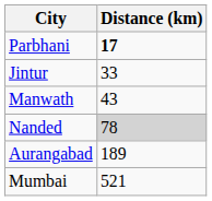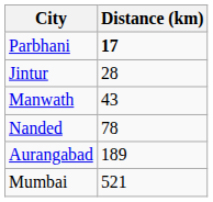 <table class="wikitable">
 <tr>
 <th>City</th>
 <th>Distance (km)</th>
 </tr>
 <tr>
 <td><a href='#'>Parbhani</a></td>
 <td><strong>17</strong></td>
 </tr>
 <tr>
 <td><a href='#'>Jintur</a></td>
-<td>33</td>
+<td>28</td>
 </tr>
 <tr>
 <td><a href='#'>Manwath</a></td>
 <td>43</td>
 </tr>
 <tr>
 <td><a href='#'>Nanded</a></td>
-<td style="background: lightgrey;">78</td>
+<td>78</td>
 </tr>
 <tr>
 <td><a href='#'>Aurangabad</a></td>
 <td>189</td>
 </tr>
 <tr>
 <td>Mumbai</td>
 <td>521</td>
 </tr>
 </table>
